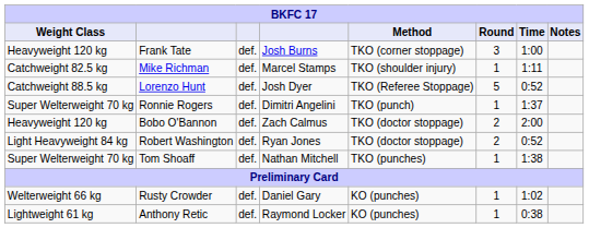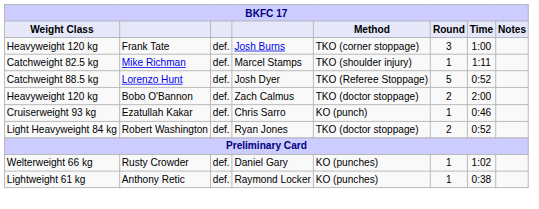 <table class="wikitable" style="font-size: 80%;">
 <tr>
 <th colspan="8" style="background-color: #ccf; color: #000080; text-align: center;"><strong>BKFC 17</strong></th>
 </tr>
 <tr>
 <th colspan="1" style="background-color: #E6E8FA; color: #000000; text-align: center;">Weight Class</th>
 <th colspan="1" style="background-color: #E6E8FA; color: #000000; text-align: center;"></th>
 <th colspan="1" style="background-color: #E6E8FA; color: #000000; text-align: center;"></th>
 <th colspan="1" style="background-color: #E6E8FA; color: #000000; text-align: center;"></th>
 <th colspan="1" style="background-color: #E6E8FA; color: #000000; text-align: center;">Method</th>
 <th colspan="1" style="background-color: #E6E8FA; color: #000000; text-align: center;">Round</th>
 <th colspan="1" style="background-color: #E6E8FA; color: #000000; text-align: center;">Time</th>
 <th colspan="1" style="background-color: #E6E8FA; color: #000000; text-align: center;">Notes</th>
 </tr>
 <tr>
 <td>Heavyweight 120 kg</td>
 <td> Frank Tate</td>
 <td align=center>def.</td>
 <td> <a href='#'>Josh Burns</a></td>
 <td>TKO (corner stoppage)</td>
 <td align=center>3</td>
 <td align=center>1:00</td>
 <td></td>
 </tr>
 <tr>
 <td>Catchweight 82.5 kg</td>
 <td> <a href='#'>Mike Richman</a></td>
 <td align=center>def.</td>
 <td> Marcel Stamps</td>
 <td>TKO (shoulder injury)</td>
 <td align=center>1</td>
 <td align=center>1:11</td>
 <td></td>
 </tr>
 <tr>
 <td>Catchweight 88.5 kg</td>
 <td> <a href='#'>Lorenzo Hunt</a></td>
 <td align=center>def.</td>
 <td> Josh Dyer</td>
 <td>TKO (Referee Stoppage)</td>
 <td align=center>5</td>
 <td align=center>0:52</td>
 <td></td>
 </tr>
 <tr>
-<td>Super Welterweight 70 kg</td>
-<td> Ronnie Rogers</td>
-<td align=center>def.</td>
-<td> Dimitri Angelini</td>
-<td>TKO (punch)</td>
-<td align=center>1</td>
-<td align=center>1:37</td>
-<td></td>
-</tr>
-<tr>
 <td>Heavyweight 120 kg</td>
 <td> Bobo O'Bannon</td>
 <td align=center>def.</td>
 <td> Zach Calmus</td>
 <td>TKO (doctor stoppage)</td>
 <td align=center>2</td>
 <td align=center>2:00</td>
 <td></td>
 </tr>
 <tr>
+<td>Cruiserweight 93 kg</td>
+<td> Ezatullah Kakar</td>
+<td align=center>def.</td>
+<td> Chris Sarro</td>
+<td>KO (punch)</td>
+<td align=center>1</td>
+<td align=center>0:46</td>
+<td></td>
+</tr>
+<tr>
 <td>Light Heavyweight 84 kg</td>
 <td> Robert Washington</td>
 <td align=center>def.</td>
 <td> Ryan Jones</td>
 <td>TKO (doctor stoppage)</td>
 <td align=center>2</td>
 <td align=center>0:52</td>
-<td></td>
-</tr>
-<tr>
-<td>Super Welterweight 70 kg</td>
-<td> Tom Shoaff</td>
-<td align=center>def.</td>
-<td> Nathan Mitchell</td>
-<td>TKO (punches)</td>
-<td align=center>1</td>
-<td align=center>1:38</td>
 <td></td>
 </tr>
 <tr>
 <th colspan="8" style="background-color: #ccf; color: #000080; text-align: center;"><strong>Preliminary Card</strong></th>
 </tr>
 <tr>
 <td>Welterweight 66 kg</td>
 <td> Rusty Crowder</td>
 <td align=center>def.</td>
 <td> Daniel Gary</td>
 <td>KO (punches)</td>
 <td align=center>1</td>
 <td align=center>1:02</td>
 <td></td>
 </tr>
 <tr>
 <td>Lightweight 61 kg</td>
 <td> Anthony Retic</td>
 <td align=center>def.</td>
 <td> Raymond Locker</td>
 <td>KO (punches)</td>
 <td align=center>1</td>
 <td align=center>0:38</td>
 <td></td>
 </tr>
 </table>
